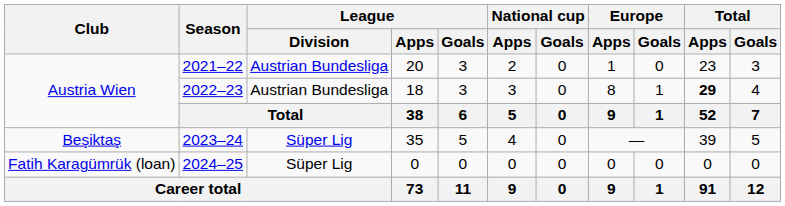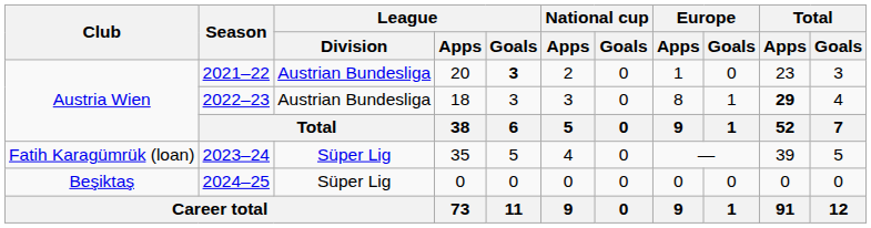 <table class="wikitable" style="text-align:center">
 <tr>
 <th rowspan="2">Club</th>
 <th rowspan="2">Season</th>
 <th colspan="3">League</th>
 <th colspan="2">National cup</th>
 <th colspan="2">Europe</th>
 <th colspan="2">Total</th>
 </tr>
 <tr>
 <th>Division</th>
 <th>Apps</th>
 <th>Goals</th>
 <th>Apps</th>
 <th>Goals</th>
 <th>Apps</th>
 <th>Goals</th>
 <th>Apps</th>
 <th>Goals</th>
 </tr>
 <tr>
 <td rowspan="3"><a href='#'>Austria Wien</a></td>
 <td><a href='#'>2021–22</a></td>
 <td><a href='#'>Austrian Bundesliga</a></td>
 <td>20</td>
-<td>3</td>
+<td><strong>3</strong></td>
 <td>2</td>
 <td>0</td>
 <td>1</td>
 <td>0</td>
 <td>23</td>
 <td>3</td>
 </tr>
 <tr>
 <td><a href='#'>2022–23</a></td>
 <td>Austrian Bundesliga</td>
 <td>18</td>
 <td>3</td>
 <td>3</td>
 <td>0</td>
 <td>8</td>
 <td>1</td>
 <td><strong>29</strong></td>
 <td>4</td>
 </tr>
 <tr>
 <th colspan="2">Total</th>
 <th>38</th>
 <th>6</th>
 <th>5</th>
 <th>0</th>
 <th>9</th>
 <th>1</th>
 <th>52</th>
 <th>7</th>
 </tr>
 <tr>
-<td><a href='#'>Beşiktaş</a></td>
+<td><a href='#'>Fatih Karagümrük</a> (loan)</td>
 <td><a href='#'>2023–24</a></td>
 <td><a href='#'>Süper Lig</a></td>
 <td>35</td>
 <td>5</td>
 <td>4</td>
 <td>0</td>
 <td colspan="2">—</td>
 <td>39</td>
 <td>5</td>
 </tr>
 <tr>
-<td><a href='#'>Fatih Karagümrük</a> (loan)</td>
+<td><a href='#'>Beşiktaş</a></td>
 <td><a href='#'>2024–25</a></td>
 <td>Süper Lig</td>
 <td>0</td>
 <td>0</td>
 <td>0</td>
 <td>0</td>
 <td>0</td>
 <td>0</td>
 <td>0</td>
 <td>0</td>
 </tr>
 <tr>
 <th colspan="3">Career total</th>
 <th>73</th>
 <th>11</th>
 <th>9</th>
 <th>0</th>
 <th>9</th>
 <th>1</th>
 <th>91</th>
 <th>12</th>
 </tr>
 </table>
